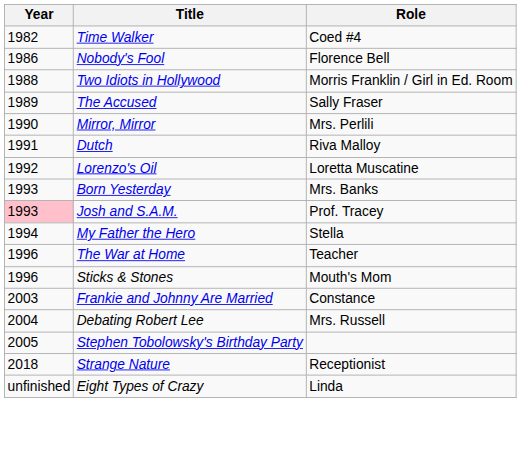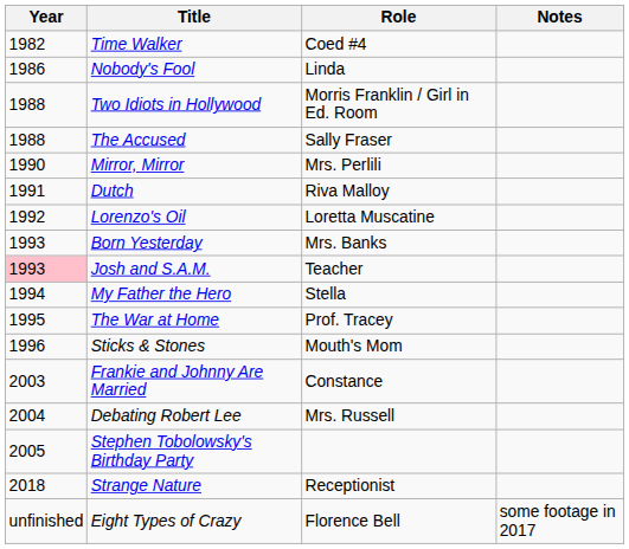 <table class="wikitable sortable">
 <tr>
 <th>Year</th>
 <th>Title</th>
 <th>Role</th>
+<th>Notes</th>
 </tr>
 <tr>
 <td>1982</td>
 <td><em><a href='#'>Time Walker</a></em></td>
 <td>Coed #4</td>
+<td></td>
 </tr>
 <tr>
 <td>1986</td>
 <td><a href='#'><em>Nobody's Fool</em></a></td>
-<td>Florence Bell</td>
+<td>Linda</td>
+<td></td>
 </tr>
 <tr>
 <td>1988</td>
 <td><em><a href='#'>Two Idiots in Hollywood</a></em></td>
 <td>Morris Franklin / Girl in Ed. Room</td>
+<td></td>
 </tr>
 <tr>
-<td>1989</td>
+<td>1988</td>
 <td><a href='#'><em>The Accused</em></a></td>
 <td>Sally Fraser</td>
+<td></td>
 </tr>
 <tr>
 <td>1990</td>
 <td><a href='#'><em>Mirror, Mirror</em></a></td>
 <td>Mrs. Perlili</td>
+<td></td>
 </tr>
 <tr>
 <td>1991</td>
 <td><a href='#'><em>Dutch</em></a></td>
 <td>Riva Malloy</td>
+<td></td>
 </tr>
 <tr>
 <td>1992</td>
 <td><em><a href='#'>Lorenzo's Oil</a></em></td>
 <td>Loretta Muscatine</td>
+<td></td>
 </tr>
 <tr>
 <td>1993</td>
 <td><a href='#'><em>Born Yesterday</em></a></td>
 <td>Mrs. Banks</td>
+<td></td>
 </tr>
 <tr>
 <td style="background: pink;">1993</td>
 <td><em><a href='#'>Josh and S.A.M.</a></em></td>
-<td>Prof. Tracey</td>
+<td>Teacher</td>
+<td></td>
 </tr>
 <tr>
 <td>1994</td>
 <td><a href='#'><em>My Father the Hero</em></a></td>
 <td>Stella</td>
+<td></td>
 </tr>
 <tr>
-<td>1996</td>
+<td>1995</td>
 <td><a href='#'><em>The War at Home</em></a></td>
-<td>Teacher</td>
+<td>Prof. Tracey</td>
+<td></td>
 </tr>
 <tr>
 <td>1996</td>
 <td><em>Sticks & Stones</em></td>
 <td>Mouth's Mom</td>
+<td></td>
 </tr>
 <tr>
 <td>2003</td>
 <td><em><a href='#'>Frankie and Johnny Are Married</a></em></td>
 <td>Constance</td>
+<td></td>
 </tr>
 <tr>
 <td>2004</td>
 <td><em>Debating Robert Lee</em></td>
 <td>Mrs. Russell</td>
+<td></td>
 </tr>
 <tr>
 <td>2005</td>
 <td><em><a href='#'>Stephen Tobolowsky's Birthday Party</a></em></td>
+<td></td>
 <td></td>
 </tr>
 <tr>
 <td>2018</td>
 <td><a href='#'><em>Strange Nature</em></a></td>
 <td>Receptionist</td>
+<td></td>
 </tr>
 <tr>
 <td>unfinished</td>
 <td><em>Eight Types of Crazy</em></td>
-<td>Linda</td>
+<td>Florence Bell</td>
+<td>some footage in 2017</td>
 </tr>
 </table>
